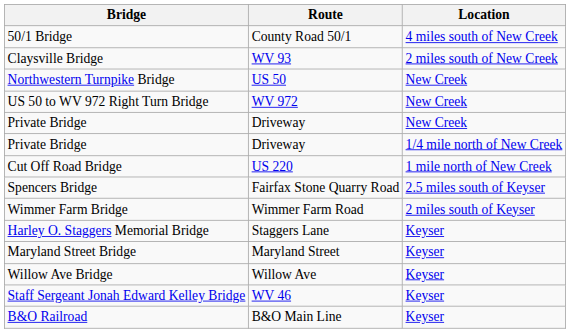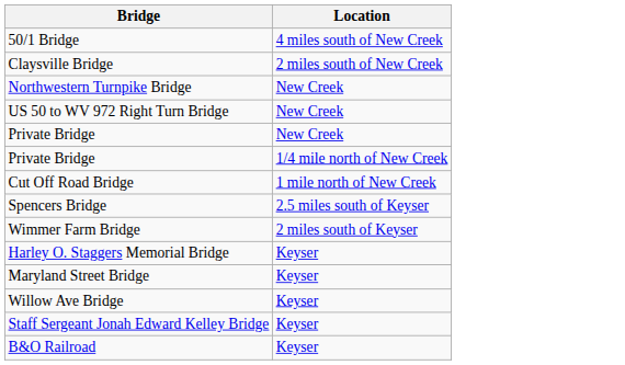 <table class = "wikitable">
 <tr>
 <th>Bridge</th>
-<th>Route</th>
 <th>Location</th>
 </tr>
 <tr>
 <td align="left">50/1 Bridge</td>
-<td align="left">County Road 50/1</td>
 <td align="left"><a href='#'>4 miles south of New Creek</a></td>
 </tr>
 <tr>
 <td align="left">Claysville Bridge</td>
-<td align="left"><a href='#'>WV 93</a></td>
 <td align="left"><a href='#'>2 miles south of New Creek</a></td>
 </tr>
 <tr>
 <td align="left"><a href='#'>Northwestern Turnpike</a> Bridge</td>
-<td align="left"><a href='#'>US 50</a></td>
 <td align="left"><a href='#'>New Creek</a></td>
 </tr>
 <tr>
 <td align="left">US 50 to WV 972 Right Turn Bridge</td>
-<td align="left"><a href='#'>WV 972</a></td>
 <td align="left"><a href='#'>New Creek</a></td>
 </tr>
 <tr>
 <td align="left">Private Bridge</td>
-<td align="left">Driveway</td>
 <td align="left"><a href='#'>New Creek</a></td>
 </tr>
 <tr>
 <td align="left">Private Bridge</td>
-<td align="left">Driveway</td>
 <td align="left"><a href='#'>1/4 mile north of New Creek</a></td>
 </tr>
 <tr>
 <td align="left">Cut Off Road Bridge</td>
-<td align="left"><a href='#'>US 220</a></td>
 <td align="left"><a href='#'>1 mile north of New Creek</a></td>
 </tr>
 <tr>
 <td align="left">Spencers Bridge</td>
-<td align="left">Fairfax Stone Quarry Road</td>
 <td align="left"><a href='#'>2.5 miles south of Keyser</a></td>
 </tr>
 <tr>
 <td align="left">Wimmer Farm Bridge</td>
-<td align="left">Wimmer Farm Road</td>
 <td align="left"><a href='#'>2 miles south of Keyser</a></td>
 </tr>
 <tr>
 <td align="left"><a href='#'>Harley O. Staggers</a> Memorial Bridge</td>
-<td align="left">Staggers Lane</td>
 <td align="left"><a href='#'>Keyser</a></td>
 </tr>
 <tr>
 <td align="left">Maryland Street Bridge</td>
-<td align="left">Maryland Street</td>
 <td align="left"><a href='#'>Keyser</a></td>
 </tr>
 <tr>
 <td align="left">Willow Ave Bridge</td>
-<td align="left">Willow Ave</td>
 <td align="left"><a href='#'>Keyser</a></td>
 </tr>
 <tr>
 <td align="left"><a href='#'>Staff Sergeant Jonah Edward Kelley Bridge</a></td>
-<td align="left"><a href='#'>WV 46</a></td>
 <td align="left"><a href='#'>Keyser</a></td>
 </tr>
 <tr>
 <td align="left"><a href='#'>B&O Railroad</a></td>
-<td align="left">B&O Main Line</td>
 <td align="left"><a href='#'>Keyser</a></td>
 </tr>
 </table>
